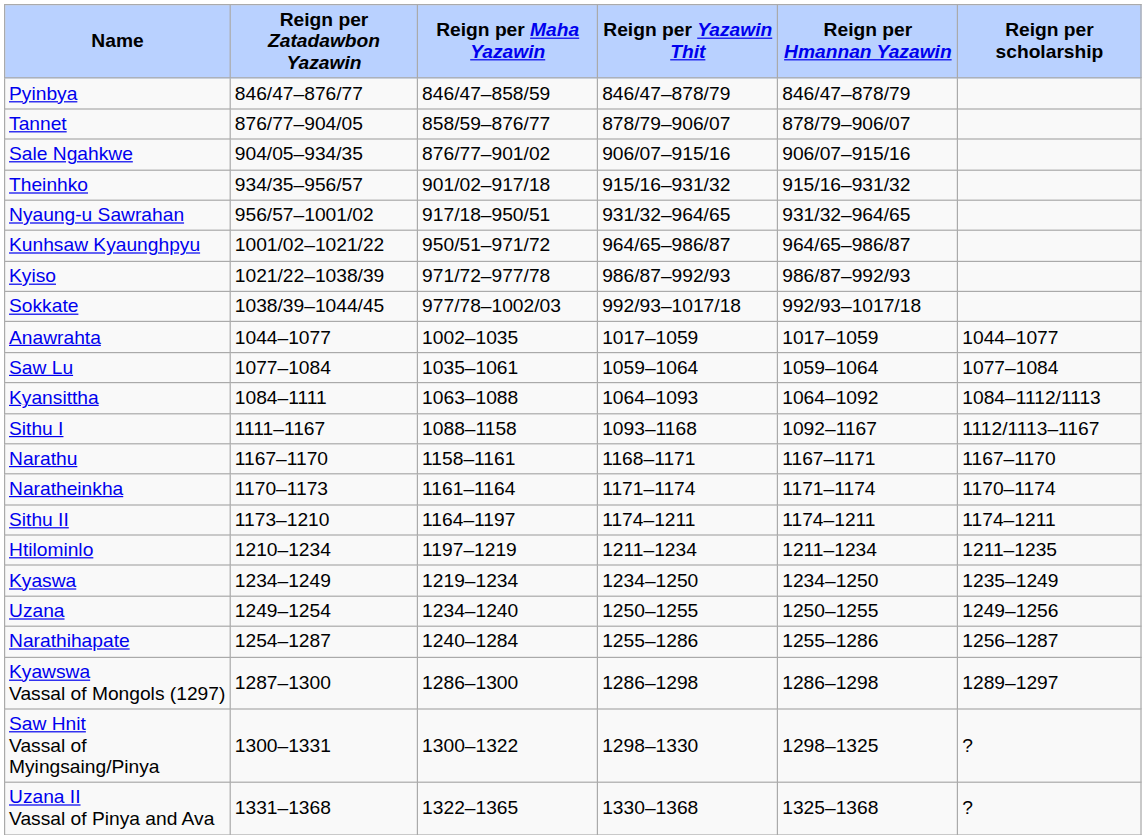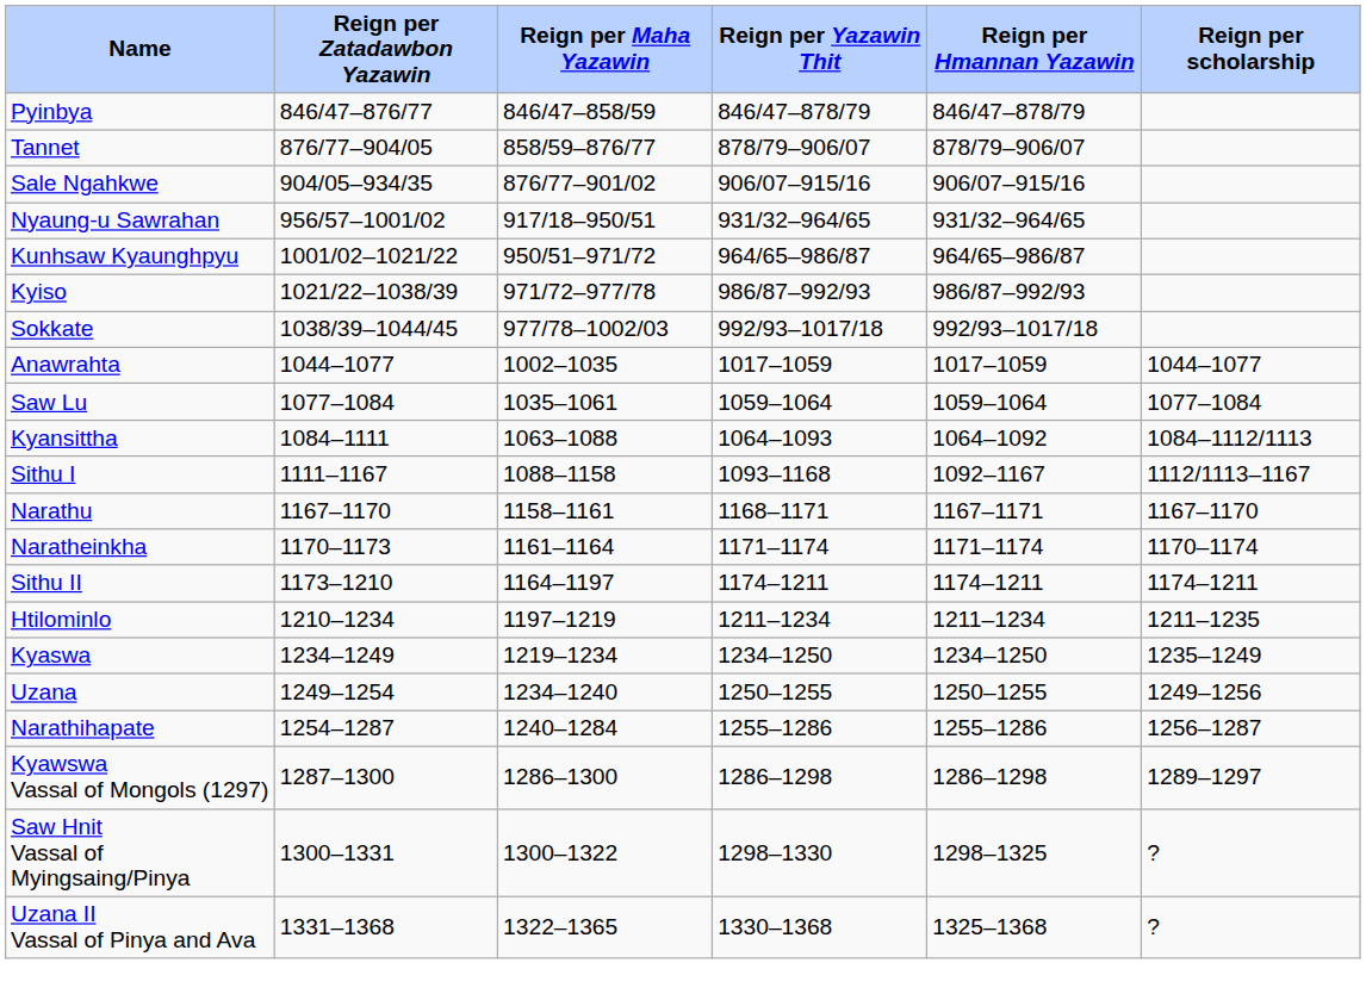 <table width=75% class="wikitable">
 <tr>
 <th style="background-color:#B9D1FF" width=10%>Name</th>
 <th style="background-color:#B9D1FF" width=10%>Reign per <em>Zatadawbon Yazawin</em></th>
 <th style="background-color:#B9D1FF" width=10%>Reign per <em><a href='#'>Maha Yazawin</a></em></th>
 <th style="background-color:#B9D1FF" width=10%>Reign per <em><a href='#'>Yazawin Thit</a></em></th>
 <th style="background-color:#B9D1FF" width=10%>Reign per <em><a href='#'>Hmannan Yazawin</a></em></th>
 <th style="background-color:#B9D1FF" width=10%>Reign per scholarship</th>
 </tr>
 <tr>
 <td><a href='#'>Pyinbya</a></td>
 <td>846/47–876/77</td>
 <td>846/47–858/59</td>
 <td>846/47–878/79</td>
 <td>846/47–878/79</td>
 <td></td>
 </tr>
 <tr>
 <td><a href='#'>Tannet</a></td>
 <td>876/77–904/05</td>
 <td>858/59–876/77</td>
 <td>878/79–906/07</td>
 <td>878/79–906/07</td>
 <td></td>
 </tr>
 <tr>
 <td><a href='#'>Sale Ngahkwe</a></td>
 <td>904/05–934/35</td>
 <td>876/77–901/02</td>
 <td>906/07–915/16</td>
 <td>906/07–915/16</td>
-<td></td>
-</tr>
-<tr>
-<td><a href='#'>Theinhko</a></td>
-<td>934/35–956/57</td>
-<td>901/02–917/18</td>
-<td>915/16–931/32</td>
-<td>915/16–931/32</td>
 <td></td>
 </tr>
 <tr>
 <td><a href='#'>Nyaung-u Sawrahan</a></td>
 <td>956/57–1001/02</td>
 <td>917/18–950/51</td>
 <td>931/32–964/65</td>
 <td>931/32–964/65</td>
 <td></td>
 </tr>
 <tr>
 <td><a href='#'>Kunhsaw Kyaunghpyu</a></td>
 <td>1001/02–1021/22</td>
 <td>950/51–971/72</td>
 <td>964/65–986/87</td>
 <td>964/65–986/87</td>
 <td></td>
 </tr>
 <tr>
 <td><a href='#'>Kyiso</a></td>
 <td>1021/22–1038/39</td>
 <td>971/72–977/78</td>
 <td>986/87–992/93</td>
 <td>986/87–992/93</td>
 <td></td>
 </tr>
 <tr>
 <td><a href='#'>Sokkate</a></td>
 <td>1038/39–1044/45</td>
 <td>977/78–1002/03</td>
 <td>992/93–1017/18</td>
 <td>992/93–1017/18</td>
 <td></td>
 </tr>
 <tr>
 <td><a href='#'>Anawrahta</a></td>
 <td>1044–1077</td>
 <td>1002–1035</td>
 <td>1017–1059</td>
 <td>1017–1059</td>
 <td>1044–1077</td>
 </tr>
 <tr>
 <td><a href='#'>Saw Lu</a></td>
 <td>1077–1084</td>
 <td>1035–1061</td>
 <td>1059–1064</td>
 <td>1059–1064</td>
 <td>1077–1084</td>
 </tr>
 <tr>
 <td><a href='#'>Kyansittha</a></td>
 <td>1084–1111</td>
 <td>1063–1088</td>
 <td>1064–1093</td>
 <td>1064–1092</td>
 <td>1084–1112/1113</td>
 </tr>
 <tr>
 <td><a href='#'>Sithu I</a></td>
 <td>1111–1167</td>
 <td>1088–1158</td>
 <td>1093–1168</td>
 <td>1092–1167</td>
 <td>1112/1113–1167</td>
 </tr>
 <tr>
 <td><a href='#'>Narathu</a></td>
 <td>1167–1170</td>
 <td>1158–1161</td>
 <td>1168–1171</td>
 <td>1167–1171</td>
 <td>1167–1170</td>
 </tr>
 <tr>
 <td><a href='#'>Naratheinkha</a></td>
 <td>1170–1173</td>
 <td>1161–1164</td>
 <td>1171–1174</td>
 <td>1171–1174</td>
 <td>1170–1174</td>
 </tr>
 <tr>
 <td><a href='#'>Sithu II</a></td>
 <td>1173–1210</td>
 <td>1164–1197</td>
 <td>1174–1211</td>
 <td>1174–1211</td>
 <td>1174–1211</td>
 </tr>
 <tr>
 <td><a href='#'>Htilominlo</a></td>
 <td>1210–1234</td>
 <td>1197–1219</td>
 <td>1211–1234</td>
 <td>1211–1234</td>
 <td>1211–1235</td>
 </tr>
 <tr>
 <td><a href='#'>Kyaswa</a></td>
 <td>1234–1249</td>
 <td>1219–1234</td>
 <td>1234–1250</td>
 <td>1234–1250</td>
 <td>1235–1249</td>
 </tr>
 <tr>
 <td><a href='#'>Uzana</a></td>
 <td>1249–1254</td>
 <td>1234–1240</td>
 <td>1250–1255</td>
 <td>1250–1255</td>
 <td>1249–1256</td>
 </tr>
 <tr>
 <td><a href='#'>Narathihapate</a></td>
 <td>1254–1287</td>
 <td>1240–1284</td>
 <td>1255–1286</td>
 <td>1255–1286</td>
 <td>1256–1287</td>
 </tr>
 <tr>
 <td><a href='#'>Kyawswa</a> <br>Vassal of Mongols (1297)</td>
 <td>1287–1300</td>
 <td>1286–1300</td>
 <td>1286–1298</td>
 <td>1286–1298</td>
 <td>1289–1297</td>
 </tr>
 <tr>
 <td><a href='#'>Saw Hnit</a> <br>Vassal of Myingsaing/Pinya</td>
 <td>1300–1331</td>
 <td>1300–1322</td>
 <td>1298–1330</td>
 <td>1298–1325</td>
 <td>?</td>
 </tr>
 <tr>
 <td><a href='#'>Uzana II</a> <br>Vassal of Pinya and Ava</td>
 <td>1331–1368</td>
 <td>1322–1365</td>
 <td>1330–1368</td>
 <td>1325–1368</td>
 <td>?</td>
 </tr>
 </table>
